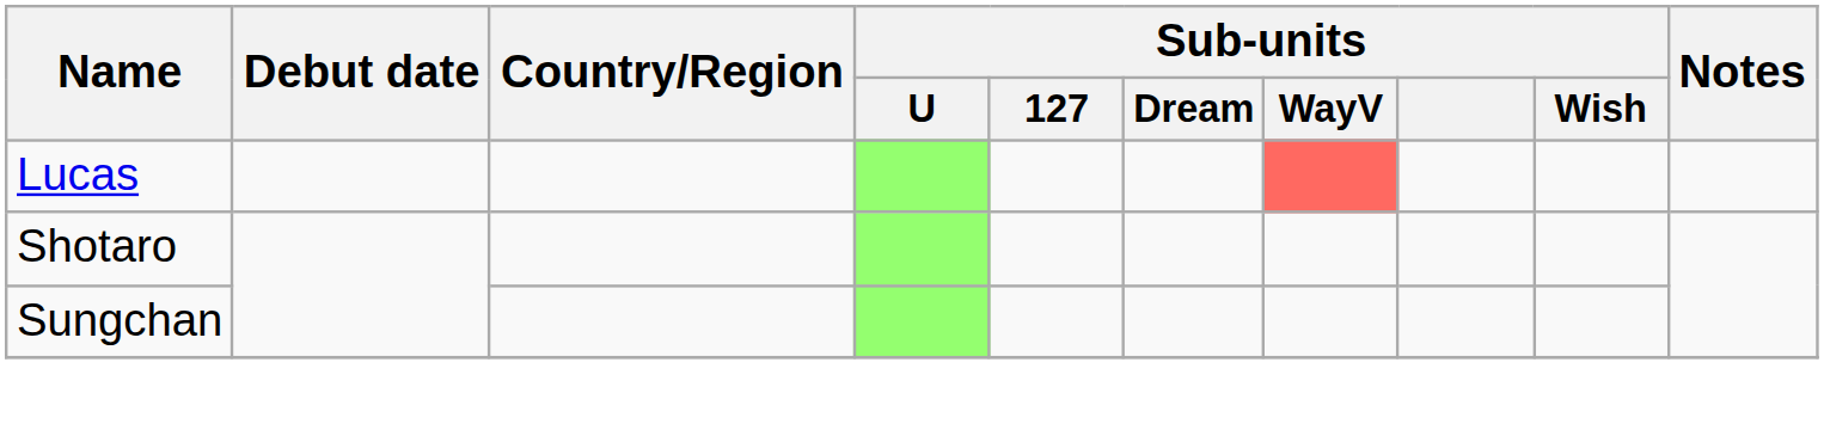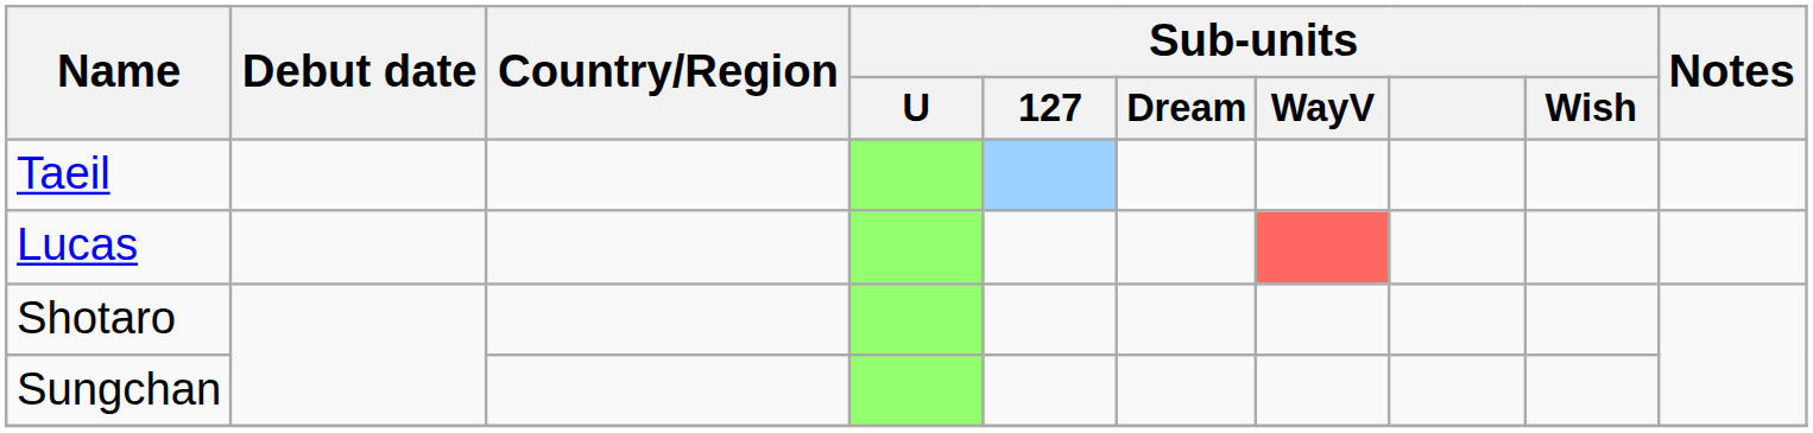 <table class="wikitable">
 <tr>
 <th scope="col" rowspan="2">Name</th>
 <th scope="col" rowspan="2">Debut date</th>
 <th scope="col" rowspan="2">Country/Region</th>
 <th colspan="6" scope="col">Sub-units</th>
 <th scope="col" rowspan="2">Notes</th>
 </tr>
 <tr>
 <th scope="col" style="font-size:85%; width:3em">U</th>
 <th scope="col" style="font-size:85%; width:3em">127</th>
 <th scope="col" style="font-size:85%; width:3em">Dream</th>
 <th scope="col" style="font-size:85%; width:3em">WayV</th>
 <th scope="col" style="font-size:85%; width:3em"></th>
 <th scope="col" style="font-size:85%; width:3em">Wish</th>
+</tr>
+<tr>
+<td><a href='#'>Taeil</a></td>
+<td></td>
+<td></td>
+<td style="background:#94FF6F; text-align:center"></td>
+<td style="background:#9BD2FF; text-align:center"></td>
+<td></td>
+<td></td>
+<td></td>
+<td></td>
+<td style=text-align:center></td>
 </tr>
 <tr>
 <td><a href='#'>Lucas</a></td>
 <td></td>
 <td></td>
 <td style="background:#94FF6F; text-align:center"></td>
 <td></td>
 <td></td>
 <td style="background:#FF6961; text-align:center"></td>
 <td></td>
 <td></td>
 <td style=text-align:center></td>
 </tr>
 <tr>
 <td>Shotaro</td>
 <td rowspan="2"></td>
 <td></td>
 <td style="background:#94FF6F; text-align:center"></td>
 <td></td>
 <td></td>
 <td></td>
 <td></td>
 <td></td>
 <td rowspan="2" style=text-align:center></td>
 </tr>
 <tr>
 <td>Sungchan</td>
 <td></td>
 <td style="background:#94FF6F; text-align:center"></td>
 <td></td>
 <td></td>
 <td></td>
 <td></td>
 <td></td>
 </tr>
 <tr>
 </tr>
 </table>
